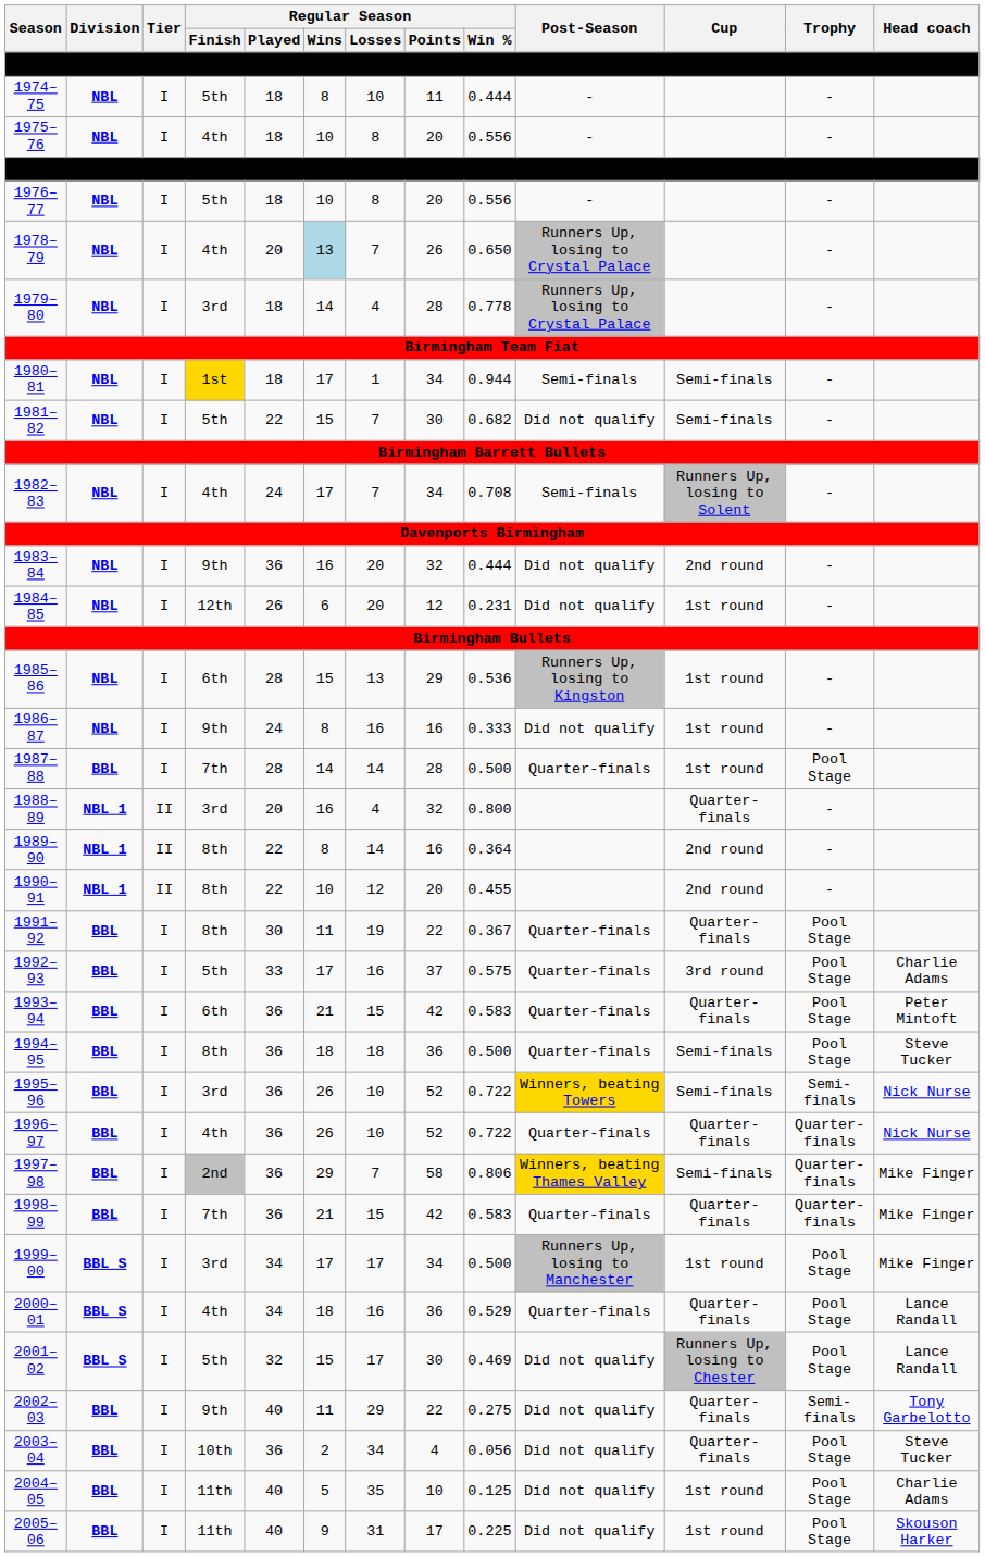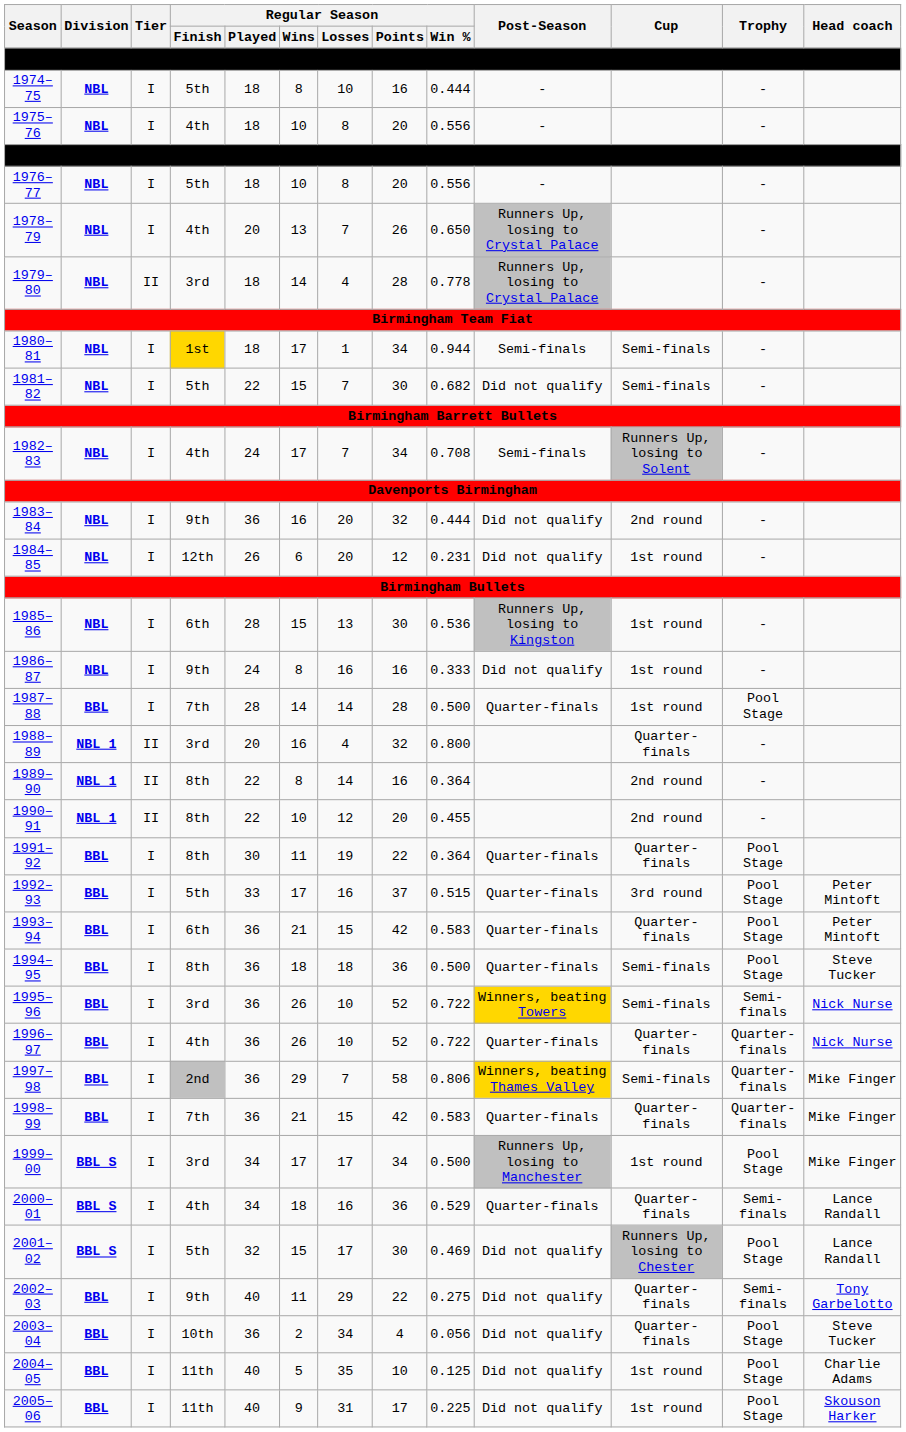 <table class="wikitable" style="font-size:100%;">
 <tr bgcolor="#efefef">
 <th rowspan="2">Season</th>
 <th rowspan="2">Division</th>
 <th rowspan="2">Tier</th>
 <th colspan="6">Regular Season</th>
 <th rowspan="2">Post-Season</th>
 <th rowspan="2">Cup</th>
 <th rowspan="2">Trophy</th>
 <th rowspan="2">Head coach</th>
 </tr>
 <tr>
 <th>Finish</th>
 <th>Played</th>
 <th>Wins</th>
 <th>Losses</th>
 <th>Points</th>
 <th>Win %</th>
 </tr>
 <tr>
 <td colspan="13" align=center bgcolor="black"><span><strong>Coventry Granwood</strong></span></td>
 </tr>
 <tr>
 <td style="text-align:center;"><a href='#'>1974–75</a></td>
 <td style="text-align:center;"><strong><a href='#'>NBL</a></strong></td>
 <td style="text-align:center;">I</td>
 <td style="text-align:center;">5th</td>
 <td style="text-align:center;">18</td>
 <td style="text-align:center;">8</td>
 <td style="text-align:center;">10</td>
-<td style="text-align:center;">11</td>
+<td style="text-align:center;">16</td>
 <td style="text-align:center;">0.444</td>
 <td style="text-align:center;">-</td>
 <td style="text-align:center;"></td>
 <td style="text-align:center;">-</td>
 <td style="text-align:center;"></td>
 </tr>
 <tr>
 <td style="text-align:center;"><a href='#'>1975–76</a></td>
 <td style="text-align:center;"><strong><a href='#'>NBL</a></strong></td>
 <td style="text-align:center;">I</td>
 <td style="text-align:center;">4th</td>
 <td style="text-align:center;">18</td>
 <td style="text-align:center;">10</td>
 <td style="text-align:center;">8</td>
 <td style="text-align:center;">20</td>
 <td style="text-align:center;">0.556</td>
 <td style="text-align:center;">-</td>
 <td style="text-align:center;"></td>
 <td style="text-align:center;">-</td>
 <td style="text-align:center;"></td>
 </tr>
 <tr>
 <td colspan="13" align=center bgcolor="black"><span><strong>Coventry Team Fiat</strong></span></td>
 </tr>
 <tr>
 <td style="text-align:center;"><a href='#'>1976–77</a></td>
 <td style="text-align:center;"><strong><a href='#'>NBL</a></strong></td>
 <td style="text-align:center;">I</td>
 <td style="text-align:center;">5th</td>
 <td style="text-align:center;">18</td>
 <td style="text-align:center;">10</td>
 <td style="text-align:center;">8</td>
 <td style="text-align:center;">20</td>
 <td style="text-align:center;">0.556</td>
 <td style="text-align:center;">-</td>
 <td style="text-align:center;"></td>
 <td style="text-align:center;">-</td>
 <td style="text-align:center;"></td>
 </tr>
 <tr>
 <td style="text-align:center;"><a href='#'>1978–79</a></td>
 <td style="text-align:center;"><strong><a href='#'>NBL</a></strong></td>
 <td style="text-align:center;">I</td>
 <td style="text-align:center;">4th</td>
 <td style="text-align:center;">20</td>
-<td style="background: lightblue; text-align:center;">13</td>
+<td style="text-align:center;">13</td>
 <td style="text-align:center;">7</td>
 <td style="text-align:center;">26</td>
 <td style="text-align:center;">0.650</td>
 <td style="text-align:center;"bgcolor=silver>Runners Up, losing to <a href='#'>Crystal Palace</a></td>
 <td style="text-align:center;"></td>
 <td style="text-align:center;">-</td>
 <td style="text-align:center;"></td>
 </tr>
 <tr>
 <td style="text-align:center;"><a href='#'>1979–80</a></td>
 <td style="text-align:center;"><strong><a href='#'>NBL</a></strong></td>
-<td style="text-align:center;">I</td>
+<td style="text-align:center;">II</td>
 <td style="text-align:center;">3rd</td>
 <td style="text-align:center;">18</td>
 <td style="text-align:center;">14</td>
 <td style="text-align:center;">4</td>
 <td style="text-align:center;">28</td>
 <td style="text-align:center;">0.778</td>
 <td style="text-align:center;"bgcolor=silver>Runners Up, losing to <a href='#'>Crystal Palace</a></td>
 <td style="text-align:center;"></td>
 <td style="text-align:center;">-</td>
 <td style="text-align:center;"></td>
 </tr>
 <tr>
 <td colspan="13" align=center bgcolor="red"><span><strong>Birmingham Team Fiat</strong></span></td>
 </tr>
 <tr>
 <td style="text-align:center;"><a href='#'>1980–81</a></td>
 <td style="text-align:center;"><strong><a href='#'>NBL</a></strong></td>
 <td style="text-align:center;">I</td>
 <td style="text-align:center;"bgcolor=gold>1st</td>
 <td style="text-align:center;">18</td>
 <td style="text-align:center;">17</td>
 <td style="text-align:center;">1</td>
 <td style="text-align:center;">34</td>
 <td style="text-align:center;">0.944</td>
 <td style="text-align:center;">Semi-finals</td>
 <td style="text-align:center;">Semi-finals</td>
 <td style="text-align:center;">-</td>
 <td style="text-align:center;"></td>
 </tr>
 <tr>
 <td style="text-align:center;"><a href='#'>1981–82</a></td>
 <td style="text-align:center;"><strong><a href='#'>NBL</a></strong></td>
 <td style="text-align:center;">I</td>
 <td style="text-align:center;">5th</td>
 <td style="text-align:center;">22</td>
 <td style="text-align:center;">15</td>
 <td style="text-align:center;">7</td>
 <td style="text-align:center;">30</td>
 <td style="text-align:center;">0.682</td>
 <td style="text-align:center;">Did not qualify</td>
 <td style="text-align:center;">Semi-finals</td>
 <td style="text-align:center;">-</td>
 <td style="text-align:center;"></td>
 </tr>
 <tr>
 <td colspan="13" align=center bgcolor="red"><span><strong>Birmingham Barrett Bullets</strong></span></td>
 </tr>
 <tr>
 <td style="text-align:center;"><a href='#'>1982–83</a></td>
 <td style="text-align:center;"><strong><a href='#'>NBL</a></strong></td>
 <td style="text-align:center;">I</td>
 <td style="text-align:center;">4th</td>
 <td style="text-align:center;">24</td>
 <td style="text-align:center;">17</td>
 <td style="text-align:center;">7</td>
 <td style="text-align:center;">34</td>
 <td style="text-align:center;">0.708</td>
 <td style="text-align:center;">Semi-finals</td>
 <td style="text-align:center;"bgcolor=silver>Runners Up, losing to <a href='#'>Solent</a></td>
 <td style="text-align:center;">-</td>
 <td style="text-align:center;"></td>
 </tr>
 <tr>
 <td colspan="13" align=center bgcolor="red"><span><strong>Davenports Birmingham</strong></span></td>
 </tr>
 <tr>
 <td style="text-align:center;"><a href='#'>1983–84</a></td>
 <td style="text-align:center;"><strong><a href='#'>NBL</a></strong></td>
 <td style="text-align:center;">I</td>
 <td style="text-align:center;">9th</td>
 <td style="text-align:center;">36</td>
 <td style="text-align:center;">16</td>
 <td style="text-align:center;">20</td>
 <td style="text-align:center;">32</td>
 <td style="text-align:center;">0.444</td>
 <td style="text-align:center;">Did not qualify</td>
 <td style="text-align:center;">2nd round</td>
 <td style="text-align:center;">-</td>
 <td style="text-align:center;"></td>
 </tr>
 <tr>
 <td style="text-align:center;"><a href='#'>1984–85</a></td>
 <td style="text-align:center;"><strong><a href='#'>NBL</a></strong></td>
 <td style="text-align:center;">I</td>
 <td style="text-align:center;">12th</td>
 <td style="text-align:center;">26</td>
 <td style="text-align:center;">6</td>
 <td style="text-align:center;">20</td>
 <td style="text-align:center;">12</td>
 <td style="text-align:center;">0.231</td>
 <td style="text-align:center;">Did not qualify</td>
 <td style="text-align:center;">1st round</td>
 <td style="text-align:center;">-</td>
 <td style="text-align:center;"></td>
 </tr>
 <tr>
 <td colspan="13" align=center bgcolor="red"><span><strong>Birmingham Bullets</strong></span></td>
 </tr>
 <tr>
 <td style="text-align:center;"><a href='#'>1985–86</a></td>
 <td style="text-align:center;"><strong><a href='#'>NBL</a></strong></td>
 <td style="text-align:center;">I</td>
 <td style="text-align:center;">6th</td>
 <td style="text-align:center;">28</td>
 <td style="text-align:center;">15</td>
 <td style="text-align:center;">13</td>
-<td style="text-align:center;">29</td>
+<td style="text-align:center;">30</td>
 <td style="text-align:center;">0.536</td>
 <td style="text-align:center;"bgcolor=silver>Runners Up, losing to <a href='#'>Kingston</a></td>
 <td style="text-align:center;">1st round</td>
 <td style="text-align:center;">-</td>
 <td style="text-align:center;"></td>
 </tr>
 <tr>
 <td style="text-align:center;"><a href='#'>1986–87</a></td>
 <td style="text-align:center;"><strong><a href='#'>NBL</a></strong></td>
 <td style="text-align:center;">I</td>
 <td style="text-align:center;">9th</td>
 <td style="text-align:center;">24</td>
 <td style="text-align:center;">8</td>
 <td style="text-align:center;">16</td>
 <td style="text-align:center;">16</td>
 <td style="text-align:center;">0.333</td>
 <td style="text-align:center;">Did not qualify</td>
 <td style="text-align:center;">1st round</td>
 <td style="text-align:center;">-</td>
 <td style="text-align:center;"></td>
 </tr>
 <tr>
 <td style="text-align:center;"><a href='#'>1987–88</a></td>
 <td style="text-align:center;"><strong><a href='#'>BBL</a></strong></td>
 <td style="text-align:center;">I</td>
 <td style="text-align:center;">7th</td>
 <td style="text-align:center;">28</td>
 <td style="text-align:center;">14</td>
 <td style="text-align:center;">14</td>
 <td style="text-align:center;">28</td>
 <td style="text-align:center;">0.500</td>
 <td style="text-align:center;">Quarter-finals</td>
 <td style="text-align:center;">1st round</td>
 <td style="text-align:center;">Pool Stage</td>
 <td style="text-align:center;"></td>
 </tr>
 <tr>
 <td style="text-align:center;"><a href='#'>1988–89</a></td>
 <td style="text-align:center;"><strong><a href='#'>NBL 1</a></strong></td>
 <td style="text-align:center;">II</td>
 <td style="text-align:center;">3rd</td>
 <td style="text-align:center;">20</td>
 <td style="text-align:center;">16</td>
 <td style="text-align:center;">4</td>
 <td style="text-align:center;">32</td>
 <td style="text-align:center;">0.800</td>
 <td style="text-align:center;"></td>
 <td style="text-align:center;">Quarter-finals</td>
 <td style="text-align:center;">-</td>
 <td style="text-align:center;"></td>
 </tr>
 <tr>
 <td style="text-align:center;"><a href='#'>1989–90</a></td>
 <td style="text-align:center;"><strong><a href='#'>NBL 1</a></strong></td>
 <td style="text-align:center;">II</td>
 <td style="text-align:center;">8th</td>
 <td style="text-align:center;">22</td>
 <td style="text-align:center;">8</td>
 <td style="text-align:center;">14</td>
 <td style="text-align:center;">16</td>
 <td style="text-align:center;">0.364</td>
 <td style="text-align:center;"></td>
 <td style="text-align:center;">2nd round</td>
 <td style="text-align:center;">-</td>
 <td style="text-align:center;"></td>
 </tr>
 <tr>
 <td style="text-align:center;"><a href='#'>1990–91</a></td>
 <td style="text-align:center;"><strong><a href='#'>NBL 1</a></strong></td>
 <td style="text-align:center;">II</td>
 <td style="text-align:center;">8th</td>
 <td style="text-align:center;">22</td>
 <td style="text-align:center;">10</td>
 <td style="text-align:center;">12</td>
 <td style="text-align:center;">20</td>
 <td style="text-align:center;">0.455</td>
 <td style="text-align:center;"></td>
 <td style="text-align:center;">2nd round</td>
 <td style="text-align:center;">-</td>
 <td style="text-align:center;"></td>
 </tr>
 <tr>
 <td style="text-align:center;"><a href='#'>1991–92</a></td>
 <td style="text-align:center;"><strong><a href='#'>BBL</a></strong></td>
 <td style="text-align:center;">I</td>
 <td style="text-align:center;">8th</td>
 <td style="text-align:center;">30</td>
 <td style="text-align:center;">11</td>
 <td style="text-align:center;">19</td>
 <td style="text-align:center;">22</td>
-<td style="text-align:center;">0.367</td>
+<td style="text-align:center;">0.364</td>
 <td style="text-align:center;">Quarter-finals</td>
 <td style="text-align:center;">Quarter-finals</td>
 <td style="text-align:center;">Pool Stage</td>
 <td style="text-align:center;"></td>
 </tr>
 <tr>
 <td style="text-align:center;"><a href='#'>1992–93</a></td>
 <td style="text-align:center;"><strong><a href='#'>BBL</a></strong></td>
 <td style="text-align:center;">I</td>
 <td style="text-align:center;">5th</td>
 <td style="text-align:center;">33</td>
 <td style="text-align:center;">17</td>
 <td style="text-align:center;">16</td>
 <td style="text-align:center;">37</td>
-<td style="text-align:center;">0.575</td>
+<td style="text-align:center;">0.515</td>
 <td style="text-align:center;">Quarter-finals</td>
 <td style="text-align:center;">3rd round</td>
 <td style="text-align:center;">Pool Stage</td>
-<td style="text-align:center;">Charlie Adams</td>
+<td style="text-align:center;">Peter Mintoft</td>
 </tr>
 <tr>
 <td style="text-align:center;"><a href='#'>1993–94</a></td>
 <td style="text-align:center;"><strong><a href='#'>BBL</a></strong></td>
 <td style="text-align:center;">I</td>
 <td style="text-align:center;">6th</td>
 <td style="text-align:center;">36</td>
 <td style="text-align:center;">21</td>
 <td style="text-align:center;">15</td>
 <td style="text-align:center;">42</td>
 <td style="text-align:center;">0.583</td>
 <td style="text-align:center;">Quarter-finals</td>
 <td style="text-align:center;">Quarter-finals</td>
 <td style="text-align:center;">Pool Stage</td>
 <td style="text-align:center;">Peter Mintoft</td>
 </tr>
 <tr>
 <td style="text-align:center;"><a href='#'>1994–95</a></td>
 <td style="text-align:center;"><strong><a href='#'>BBL</a></strong></td>
 <td style="text-align:center;">I</td>
 <td style="text-align:center;">8th</td>
 <td style="text-align:center;">36</td>
 <td style="text-align:center;">18</td>
 <td style="text-align:center;">18</td>
 <td style="text-align:center;">36</td>
 <td style="text-align:center;">0.500</td>
 <td style="text-align:center;">Quarter-finals</td>
 <td style="text-align:center;">Semi-finals</td>
 <td style="text-align:center;">Pool Stage</td>
 <td style="text-align:center;">Steve Tucker</td>
 </tr>
 <tr>
 <td style="text-align:center;"><a href='#'>1995–96</a></td>
 <td style="text-align:center;"><strong><a href='#'>BBL</a></strong></td>
 <td style="text-align:center;">I</td>
 <td style="text-align:center;">3rd</td>
 <td style="text-align:center;">36</td>
 <td style="text-align:center;">26</td>
 <td style="text-align:center;">10</td>
 <td style="text-align:center;">52</td>
 <td style="text-align:center;">0.722</td>
 <td style="text-align:center;"bgcolor=gold>Winners, beating <a href='#'>Towers</a></td>
 <td style="text-align:center;">Semi-finals</td>
 <td style="text-align:center;">Semi-finals</td>
 <td style="text-align:center;"><a href='#'>Nick Nurse</a></td>
 </tr>
 <tr>
 <td style="text-align:center;"><a href='#'>1996–97</a></td>
 <td style="text-align:center;"><strong><a href='#'>BBL</a></strong></td>
 <td style="text-align:center;">I</td>
 <td style="text-align:center;">4th</td>
 <td style="text-align:center;">36</td>
 <td style="text-align:center;">26</td>
 <td style="text-align:center;">10</td>
 <td style="text-align:center;">52</td>
 <td style="text-align:center;">0.722</td>
 <td style="text-align:center;">Quarter-finals</td>
 <td style="text-align:center;">Quarter-finals</td>
 <td style="text-align:center;">Quarter-finals</td>
 <td style="text-align:center;"><a href='#'>Nick Nurse</a></td>
 </tr>
 <tr>
 <td style="text-align:center;"><a href='#'>1997–98</a></td>
 <td style="text-align:center;"><strong><a href='#'>BBL</a></strong></td>
 <td style="text-align:center;">I</td>
 <td style="text-align:center;"bgcolor=silver>2nd</td>
 <td style="text-align:center;">36</td>
 <td style="text-align:center;">29</td>
 <td style="text-align:center;">7</td>
 <td style="text-align:center;">58</td>
 <td style="text-align:center;">0.806</td>
 <td style="text-align:center;"bgcolor=gold>Winners, beating <a href='#'>Thames Valley</a></td>
 <td style="text-align:center;">Semi-finals</td>
 <td style="text-align:center;">Quarter-finals</td>
 <td style="text-align:center;">Mike Finger</td>
 </tr>
 <tr>
 <td style="text-align:center;"><a href='#'>1998–99</a></td>
 <td style="text-align:center;"><strong><a href='#'>BBL</a></strong></td>
 <td style="text-align:center;">I</td>
 <td style="text-align:center;">7th</td>
 <td style="text-align:center;">36</td>
 <td style="text-align:center;">21</td>
 <td style="text-align:center;">15</td>
 <td style="text-align:center;">42</td>
 <td style="text-align:center;">0.583</td>
 <td style="text-align:center;">Quarter-finals</td>
 <td style="text-align:center;">Quarter-finals</td>
 <td style="text-align:center;">Quarter-finals</td>
 <td style="text-align:center;">Mike Finger</td>
 </tr>
 <tr>
 <td style="text-align:center;"><a href='#'>1999–00</a></td>
 <td style="text-align:center;"><strong><a href='#'>BBL S</a></strong></td>
 <td style="text-align:center;">I</td>
 <td style="text-align:center;">3rd</td>
 <td style="text-align:center;">34</td>
 <td style="text-align:center;">17</td>
 <td style="text-align:center;">17</td>
 <td style="text-align:center;">34</td>
 <td style="text-align:center;">0.500</td>
 <td style="text-align:center;"bgcolor=silver>Runners Up, losing to <a href='#'>Manchester</a></td>
 <td style="text-align:center;">1st round</td>
 <td style="text-align:center;">Pool Stage</td>
 <td style="text-align:center;">Mike Finger</td>
 </tr>
 <tr>
 <td style="text-align:center;"><a href='#'>2000–01</a></td>
 <td style="text-align:center;"><strong><a href='#'>BBL S</a></strong></td>
 <td style="text-align:center;">I</td>
 <td style="text-align:center;">4th</td>
 <td style="text-align:center;">34</td>
 <td style="text-align:center;">18</td>
 <td style="text-align:center;">16</td>
 <td style="text-align:center;">36</td>
 <td style="text-align:center;">0.529</td>
 <td style="text-align:center;">Quarter-finals</td>
 <td style="text-align:center;">Quarter-finals</td>
-<td style="text-align:center;">Pool Stage</td>
+<td style="text-align:center;">Semi-finals</td>
 <td style="text-align:center;">Lance Randall</td>
 </tr>
 <tr>
 <td style="text-align:center;"><a href='#'>2001–02</a></td>
 <td style="text-align:center;"><strong><a href='#'>BBL S</a></strong></td>
 <td style="text-align:center;">I</td>
 <td style="text-align:center;">5th</td>
 <td style="text-align:center;">32</td>
 <td style="text-align:center;">15</td>
 <td style="text-align:center;">17</td>
 <td style="text-align:center;">30</td>
 <td style="text-align:center;">0.469</td>
 <td style="text-align:center;">Did not qualify</td>
 <td style="text-align:center;"bgcolor=silver>Runners Up, losing to <a href='#'>Chester</a></td>
 <td style="text-align:center;">Pool Stage</td>
 <td style="text-align:center;">Lance Randall</td>
 </tr>
 <tr>
 <td style="text-align:center;"><a href='#'>2002–03</a></td>
 <td style="text-align:center;"><strong><a href='#'>BBL</a></strong></td>
 <td style="text-align:center;">I</td>
 <td style="text-align:center;">9th</td>
 <td style="text-align:center;">40</td>
 <td style="text-align:center;">11</td>
 <td style="text-align:center;">29</td>
 <td style="text-align:center;">22</td>
 <td style="text-align:center;">0.275</td>
 <td style="text-align:center;">Did not qualify</td>
 <td style="text-align:center;">Quarter-finals</td>
 <td style="text-align:center;">Semi-finals</td>
 <td style="text-align:center;"><a href='#'>Tony Garbelotto</a></td>
 </tr>
 <tr>
 <td style="text-align:center;"><a href='#'>2003–04</a></td>
 <td style="text-align:center;"><strong><a href='#'>BBL</a></strong></td>
 <td style="text-align:center;">I</td>
 <td style="text-align:center;">10th</td>
 <td style="text-align:center;">36</td>
 <td style="text-align:center;">2</td>
 <td style="text-align:center;">34</td>
 <td style="text-align:center;">4</td>
 <td style="text-align:center;">0.056</td>
 <td style="text-align:center;">Did not qualify</td>
 <td style="text-align:center;">Quarter-finals</td>
 <td style="text-align:center;">Pool Stage</td>
 <td style="text-align:center;">Steve Tucker</td>
 </tr>
 <tr>
 <td style="text-align:center;"><a href='#'>2004–05</a></td>
 <td style="text-align:center;"><strong><a href='#'>BBL</a></strong></td>
 <td style="text-align:center;">I</td>
 <td style="text-align:center;">11th</td>
 <td style="text-align:center;">40</td>
 <td style="text-align:center;">5</td>
 <td style="text-align:center;">35</td>
 <td style="text-align:center;">10</td>
 <td style="text-align:center;">0.125</td>
 <td style="text-align:center;">Did not qualify</td>
 <td style="text-align:center;">1st round</td>
 <td style="text-align:center;">Pool Stage</td>
 <td style="text-align:center;">Charlie Adams</td>
 </tr>
 <tr>
 <td style="text-align:center;"><a href='#'>2005–06</a></td>
 <td style="text-align:center;"><strong><a href='#'>BBL</a></strong></td>
 <td style="text-align:center;">I</td>
 <td style="text-align:center;">11th</td>
 <td style="text-align:center;">40</td>
 <td style="text-align:center;">9</td>
 <td style="text-align:center;">31</td>
 <td style="text-align:center;">17</td>
 <td style="text-align:center;">0.225</td>
 <td style="text-align:center;">Did not qualify</td>
 <td style="text-align:center;">1st round</td>
 <td style="text-align:center;">Pool Stage</td>
 <td style="text-align:center;"><a href='#'>Skouson Harker</a></td>
 </tr>
 </table>
